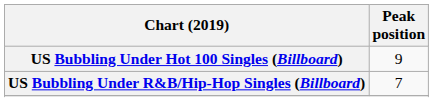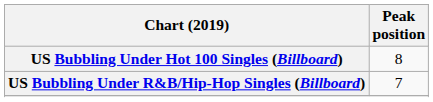 <table class="wikitable sortable plainrowheaders">
 <tr>
 <th>Chart (2019)</th>
 <th>Peak<br>position</th>
 </tr>
 <tr>
 <th scope="row">US <a href='#'>Bubbling Under Hot 100 Singles</a> (<a href='#'><em>Billboard</em></a>)</th>
-<td style="text-align:center;">9</td>
+<td style="text-align:center;">8</td>
 </tr>
 <tr>
 <th scope="row">US <a href='#'>Bubbling Under R&B/Hip-Hop Singles</a> (<a href='#'><em>Billboard</em></a>)</th>
 <td style="text-align:center;">7</td>
 </tr>
 <tr>
 </tr>
 <tr>
 </tr>
 <tr>
 </tr>
 </table>
